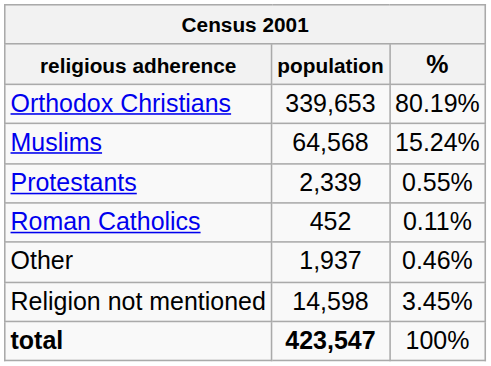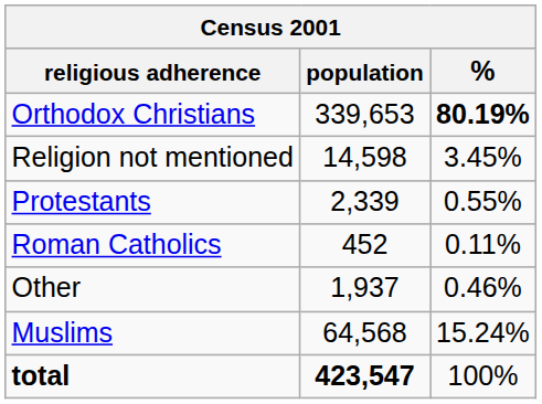 <table class="wikitable">
 <tr>
 <th colspan=3><small>Census 2001</small></th>
 </tr>
 <tr>
 <th><small>religious adherence</small></th>
 <th><small>population</small></th>
 <th>%</th>
 </tr>
 <tr>
 <td><a href='#'>Orthodox Christians</a></td>
 <td align="middle">339,653</td>
-<td align="middle">80.19%</td>
+<td align="middle"><strong>80.19%</strong></td>
 </tr>
 <tr>
-<td><a href='#'>Muslims</a></td>
-<td align="middle">64,568</td>
-<td align="middle">15.24%</td>
+<td>Religion not mentioned</td>
+<td align="middle">14,598</td>
+<td align="middle">3.45%</td>
 </tr>
 <tr>
 <td><a href='#'>Protestants</a></td>
 <td align="middle">2,339</td>
 <td align="middle">0.55%</td>
 </tr>
 <tr>
 <td><a href='#'>Roman Catholics</a></td>
 <td align="middle">452</td>
 <td align="middle">0.11%</td>
 </tr>
 <tr>
 <td>Other</td>
 <td align="middle">1,937</td>
 <td align="middle">0.46%</td>
 </tr>
 <tr>
-<td>Religion not mentioned</td>
-<td align="middle">14,598</td>
-<td align="middle">3.45%</td>
+<td><a href='#'>Muslims</a></td>
+<td align="middle">64,568</td>
+<td align="middle">15.24%</td>
 </tr>
 <tr>
 <td><strong>total</strong></td>
 <td align="middle"><strong>423,547</strong></td>
 <td align="middle">100%</td>
 </tr>
 </table>
